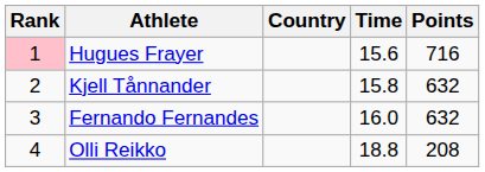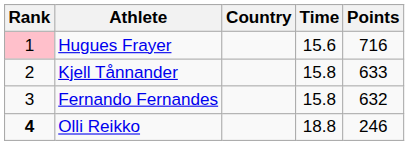 <table class="wikitable sortable" style="text-align:center">
 <tr>
 <th>Rank</th>
 <th>Athlete</th>
 <th>Country</th>
 <th>Time</th>
 <th>Points</th>
 </tr>
 <tr>
 <td style="background: pink;">1</td>
 <td align=left><a href='#'>Hugues Frayer</a></td>
 <td align=left></td>
 <td>15.6</td>
 <td>716</td>
 </tr>
 <tr>
 <td>2</td>
 <td align=left><a href='#'>Kjell Tånnander</a></td>
 <td align=left></td>
 <td>15.8</td>
-<td>632</td>
+<td>633</td>
 </tr>
 <tr>
 <td>3</td>
 <td align=left><a href='#'>Fernando Fernandes</a></td>
 <td align=left></td>
-<td>16.0</td>
+<td>15.8</td>
 <td>632</td>
 </tr>
 <tr>
-<td>4</td>
+<td><strong>4</strong></td>
 <td align=left><a href='#'>Olli Reikko</a></td>
 <td align=left></td>
 <td>18.8</td>
-<td>208</td>
+<td>246</td>
 </tr>
 </table>
